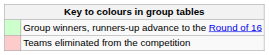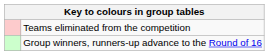 <table class="wikitable" style="text-align: center;">
 <tr>
 <th colspan=2>Key to colours in group tables</th>
 </tr>
 <tr>
+<td bgcolor=#FDCBCC style="width: 20px;"></td>
+<td align=left>Teams eliminated from the competition</td>
+</tr>
+<tr>
 <td bgcolor=#ccffcc style="width: 20px;"></td>
 <td align=left>Group winners, runners-up advance to the <a href='#'>Round of 16</a></td>
 </tr>
-<tr>
-<td bgcolor=#FDCBCC style="width: 20px;"></td>
-<td align=left>Teams eliminated from the competition</td>
-</tr>
 </table>
